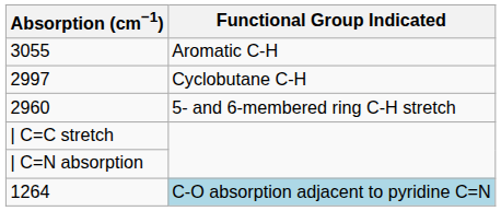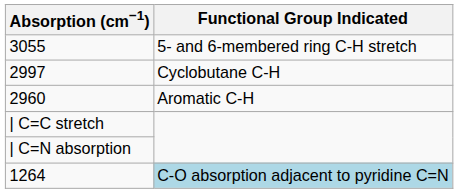 <table class="wikitable" style="margin: 1em auto 1em auto;">
 <tr>
 <th>Absorption (cm<sup>−1</sup>)</th>
 <th>Functional Group Indicated</th>
 </tr>
 <tr>
 <td>3055</td>
-<td>Aromatic C-H</td>
+<td>5- and 6-membered ring C-H stretch</td>
 </tr>
 <tr>
 <td>2997</td>
 <td>Cyclobutane C-H</td>
 </tr>
 <tr>
 <td>2960</td>
-<td>5- and 6-membered ring C-H stretch</td>
+<td>Aromatic C-H</td>
 </tr>
 <tr>
 <td 1595>| C=C stretch</td>
 </tr>
 <tr>
 <td 1418>| C=N absorption</td>
 </tr>
 <tr>
 <td>1264</td>
 <td style="background: lightblue;">C-O absorption adjacent to pyridine C=N</td>
 </tr>
 </table>
